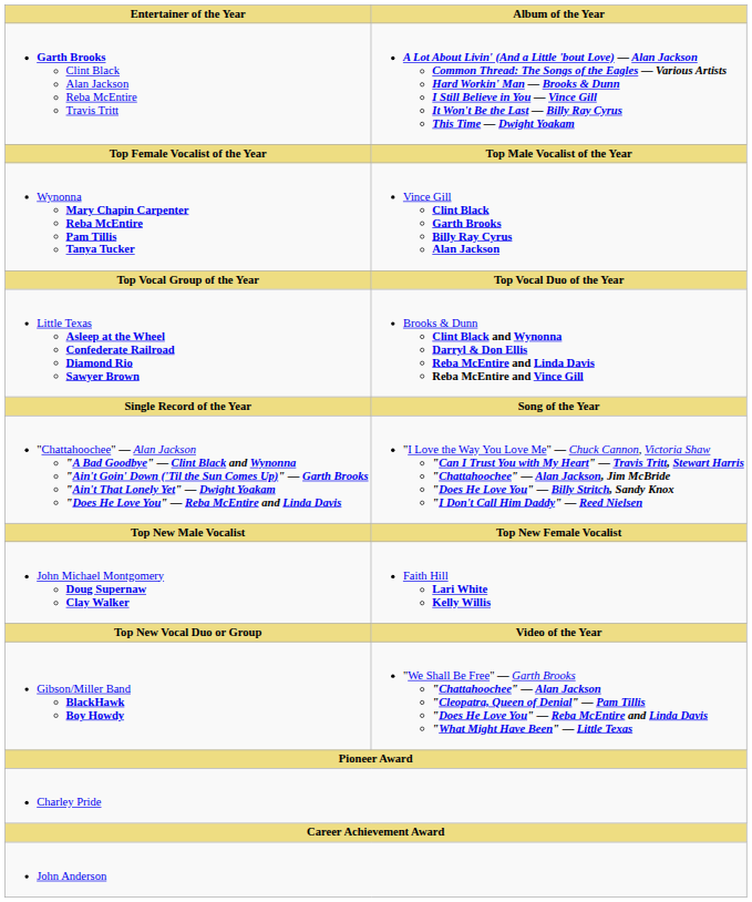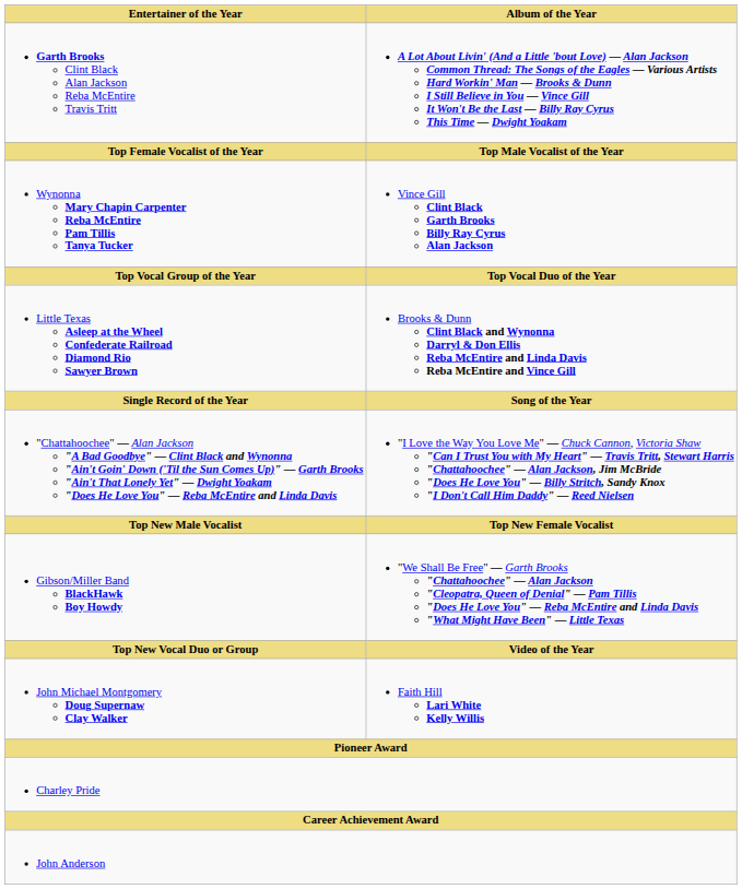 <table class="wikitable">
 <tr>
 <th style="background:#EEDD85; width=50%">Entertainer of the Year</th>
 <th style="background:#EEDD85; width=50%">Album of the Year</th>
 </tr>
 <tr>
 <td style="vertical-align:top"><br><ul><li><strong><a href='#'>Garth Brooks</a></strong><ul><li><a href='#'>Clint Black</a></li><li><a href='#'>Alan Jackson</a></li><li><a href='#'>Reba McEntire</a></li><li><a href='#'>Travis Tritt</a></li></ul></li></ul></td>
 <td style="vertical-align:top"><br><ul><li><strong><em><a href='#'>A Lot About Livin' (And a Little 'bout Love)</a><em> — <a href='#'>Alan Jackson</a><strong><ul><li></em><a href='#'>Common Thread: The Songs of the Eagles</a><em> — Various Artists</li><li></em><a href='#'>Hard Workin' Man</a><em> — <a href='#'>Brooks & Dunn</a></li><li></em><a href='#'>I Still Believe in You</a><em> — <a href='#'>Vince Gill</a></li><li></em><a href='#'>It Won't Be the Last</a><em> — <a href='#'>Billy Ray Cyrus</a></li><li></em><a href='#'>This Time</a><em> — <a href='#'>Dwight Yoakam</a></li></ul></li></ul></td>
 </tr>
 <tr>
 <th style="background:#EEDD82; width=50%">Top Female Vocalist of the Year</th>
 <th style="background:#EEDD82; width=50%">Top Male Vocalist of the Year</th>
 </tr>
 <tr>
 <td style="vertical-align:top"><br><ul><li></strong><a href='#'>Wynonna</a><strong><ul><li><a href='#'>Mary Chapin Carpenter</a></li><li><a href='#'>Reba McEntire</a></li><li><a href='#'>Pam Tillis</a></li><li><a href='#'>Tanya Tucker</a></li></ul></li></ul></td>
 <td style="vertical-align:top"><br><ul><li></strong><a href='#'>Vince Gill</a><strong><ul><li><a href='#'>Clint Black</a></li><li><a href='#'>Garth Brooks</a></li><li><a href='#'>Billy Ray Cyrus</a></li><li><a href='#'>Alan Jackson</a></li></ul></li></ul></td>
 </tr>
 <tr>
 <th style="background:#EEDD82; width=50%">Top Vocal Group of the Year</th>
 <th style="background:#EEDD82; width=50%">Top Vocal Duo of the Year</th>
 </tr>
 <tr>
 <td style="vertical-align:top"><br><ul><li></strong><a href='#'>Little Texas</a><strong><ul><li><a href='#'>Asleep at the Wheel</a></li><li><a href='#'>Confederate Railroad</a></li><li><a href='#'>Diamond Rio</a></li><li><a href='#'>Sawyer Brown</a></li></ul></li></ul></td>
 <td style="vertical-align:top"><br><ul><li></strong><a href='#'>Brooks & Dunn</a><strong><ul><li><a href='#'>Clint Black</a> and <a href='#'>Wynonna</a></li><li><a href='#'>Darryl & Don Ellis</a></li><li><a href='#'>Reba McEntire</a> and <a href='#'>Linda Davis</a></li><li>Reba McEntire and <a href='#'>Vince Gill</a></li></ul></li></ul></td>
 </tr>
 <tr>
 <th style="background:#EEDD82; width=50%">Single Record of the Year</th>
 <th style="background:#EEDD82; width=50%">Song of the Year</th>
 </tr>
 <tr>
 <td style="vertical-align:top"><br><ul><li></strong>"<a href='#'>Chattahoochee</a>"<strong> </em>—<em> </strong><a href='#'>Alan Jackson</a><strong><ul><li>"<a href='#'>A Bad Goodbye</a>" </em>—<em> <a href='#'>Clint Black</a> and <a href='#'>Wynonna</a></li><li>"<a href='#'>Ain't Goin' Down ('Til the Sun Comes Up)</a>" </em>—<em> <a href='#'>Garth Brooks</a></li><li>"<a href='#'>Ain't That Lonely Yet</a>" </em>—<em> <a href='#'>Dwight Yoakam</a></li><li>"<a href='#'>Does He Love You</a>" </em>—<em> <a href='#'>Reba McEntire</a> and <a href='#'>Linda Davis</a></li></ul></li></ul></td>
 <td style="vertical-align:top"><br><ul><li></strong>"<a href='#'>I Love the Way You Love Me</a>"<strong> </em>—<em> </strong><a href='#'>Chuck Cannon</a>, <a href='#'>Victoria Shaw</a><strong><ul><li>"<a href='#'>Can I Trust You with My Heart</a>" </em>—<em> <a href='#'>Travis Tritt</a>, <a href='#'>Stewart Harris</a></li><li>"<a href='#'>Chattahoochee</a>" </em>—<em> <a href='#'>Alan Jackson</a>, Jim McBride</li><li>"<a href='#'>Does He Love You</a>" </em>—<em> <a href='#'>Billy Stritch</a>, Sandy Knox</li><li>"<a href='#'>I Don't Call Him Daddy</a>" </em>—<em> <a href='#'>Reed Nielsen</a></li></ul></li></ul></td>
 </tr>
 <tr>
 <th style="background:#EEDD82; width=50%">Top New Male Vocalist</th>
 <th style="background:#EEDD82; width=50%">Top New Female Vocalist</th>
 </tr>
 <tr>
-<td style="vertical-align:top"><br><ul><li></strong><a href='#'>John Michael Montgomery</a><strong><ul><li><a href='#'>Doug Supernaw</a></li><li><a href='#'>Clay Walker</a></li></ul></li></ul></td>
-<td style="vertical-align:top"><br><ul><li></strong><a href='#'>Faith Hill</a><strong><ul><li><a href='#'>Lari White</a></li><li><a href='#'>Kelly Willis</a></li></ul></li></ul></td>
+<td><br><ul><li></strong><a href='#'>Gibson/Miller Band</a><strong><ul><li><a href='#'>BlackHawk</a></li><li><a href='#'>Boy Howdy</a></li></ul></li></ul></td>
+<td><br><ul><li></strong>"<a href='#'>We Shall Be Free</a>"<strong> </em>—<em> </strong><a href='#'>Garth Brooks</a><strong><ul><li>"<a href='#'>Chattahoochee</a>" </em>—<em> <a href='#'>Alan Jackson</a></li><li>"<a href='#'>Cleopatra, Queen of Denial</a>" </em>—<em> <a href='#'>Pam Tillis</a></li><li>"<a href='#'>Does He Love You</a>" </em>—<em> <a href='#'>Reba McEntire</a> and <a href='#'>Linda Davis</a></li><li>"<a href='#'>What Might Have Been</a>" </em>—<em> <a href='#'>Little Texas</a></li></ul></li></ul></td>
 </tr>
 <tr>
 <th style="background:#EEDD85; width=50%">Top New Vocal Duo or Group</th>
 <th style="background:#EEDD85; width=50%">Video of the Year</th>
 </tr>
 <tr>
-<td><br><ul><li></strong><a href='#'>Gibson/Miller Band</a><strong><ul><li><a href='#'>BlackHawk</a></li><li><a href='#'>Boy Howdy</a></li></ul></li></ul></td>
-<td><br><ul><li></strong>"<a href='#'>We Shall Be Free</a>"<strong> </em>—<em> </strong><a href='#'>Garth Brooks</a><strong><ul><li>"<a href='#'>Chattahoochee</a>" </em>—<em> <a href='#'>Alan Jackson</a></li><li>"<a href='#'>Cleopatra, Queen of Denial</a>" </em>—<em> <a href='#'>Pam Tillis</a></li><li>"<a href='#'>Does He Love You</a>" </em>—<em> <a href='#'>Reba McEntire</a> and <a href='#'>Linda Davis</a></li><li>"<a href='#'>What Might Have Been</a>" </em>—<em> <a href='#'>Little Texas</a></li></ul></li></ul></td>
+<td style="vertical-align:top"><br><ul><li></strong><a href='#'>John Michael Montgomery</a><strong><ul><li><a href='#'>Doug Supernaw</a></li><li><a href='#'>Clay Walker</a></li></ul></li></ul></td>
+<td style="vertical-align:top"><br><ul><li></strong><a href='#'>Faith Hill</a><strong><ul><li><a href='#'>Lari White</a></li><li><a href='#'>Kelly Willis</a></li></ul></li></ul></td>
 </tr>
 <tr>
 <th colspan="2" style="background:#EEDD82; width=50%">Pioneer Award</th>
 </tr>
 <tr>
 <td colspan="2"><br><ul><li></strong><a href='#'>Charley Pride</a><strong></li></ul></td>
 </tr>
 <tr>
 <th colspan="2" style="background:#EEDD82; width=50%">Career Achievement Award</th>
 </tr>
 <tr>
 <td colspan="2"><br><ul><li></strong><a href='#'>John Anderson</a><strong></li></ul></td>
 </tr>
 </table>
